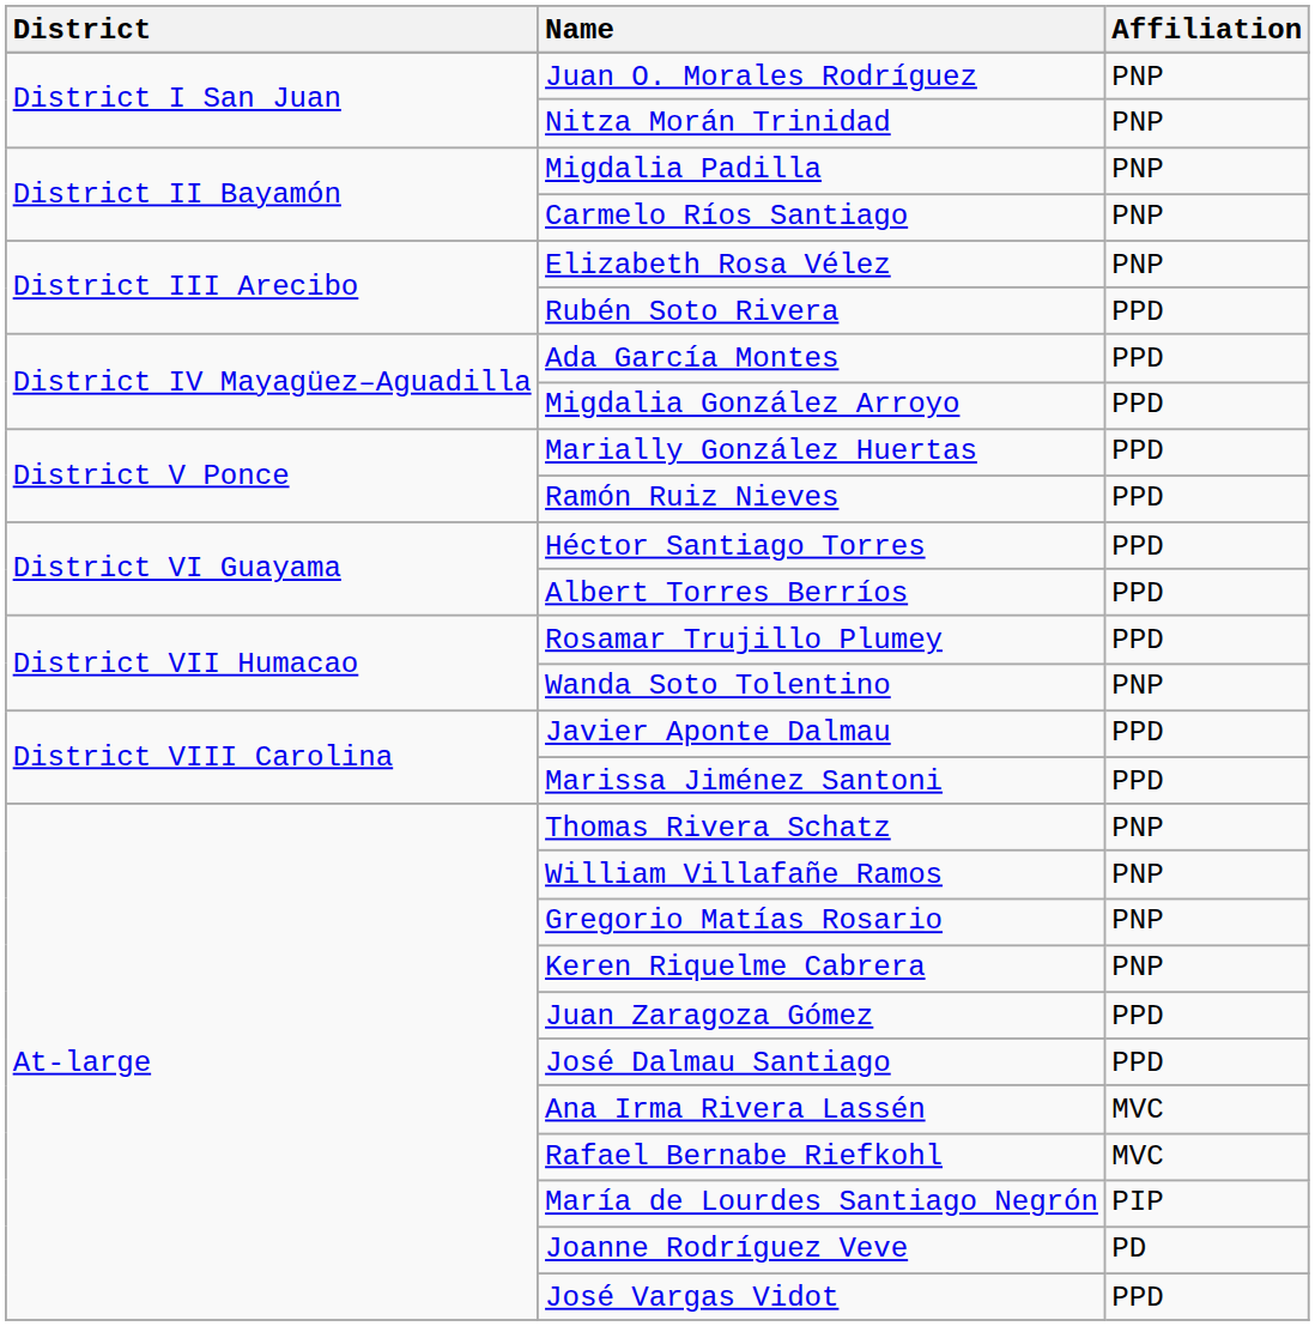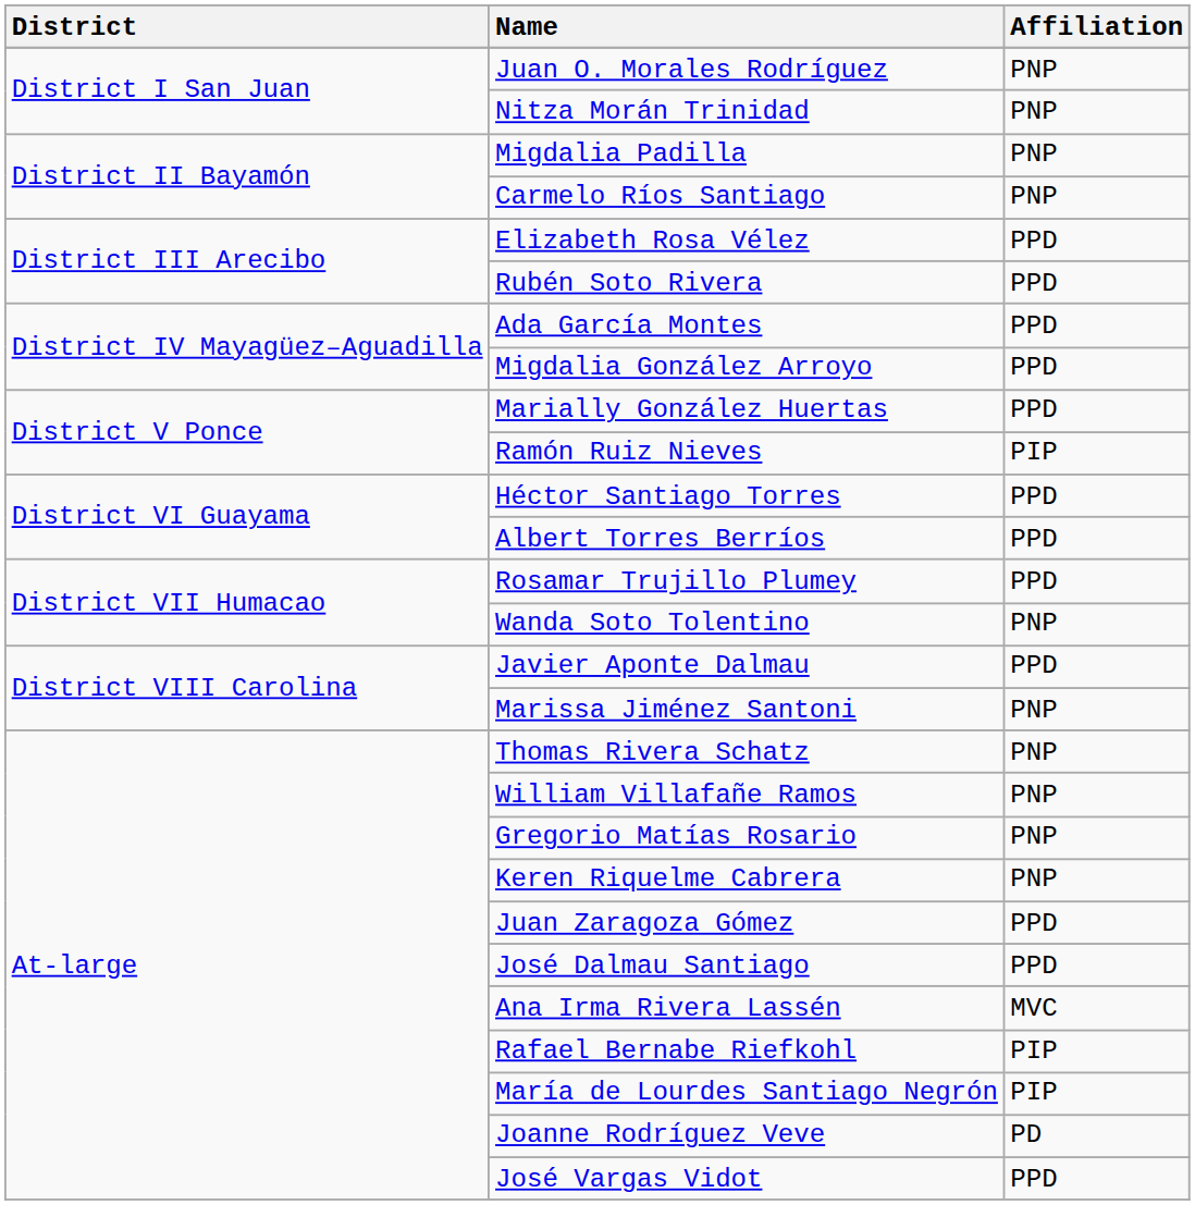 <table class="wikitable sortable">
 <tr>
 <th style="text-align: left">District</th>
 <th style="text-align: left">Name</th>
 <th style="text-align: left">Affiliation</th>
 </tr>
 <tr>
 </tr>
 <tr>
 <td rowspan=2><a href='#'>District I San Juan</a></td>
 <td><a href='#'>Juan O. Morales Rodríguez</a></td>
 <td>PNP</td>
 </tr>
 <tr>
 <td><a href='#'>Nitza Morán Trinidad</a></td>
 <td>PNP</td>
 </tr>
 <tr>
 <td rowspan=2><a href='#'>District II Bayamón</a></td>
 <td><a href='#'>Migdalia Padilla</a></td>
 <td>PNP</td>
 </tr>
 <tr>
 <td><a href='#'>Carmelo Ríos Santiago</a></td>
 <td>PNP</td>
 </tr>
 <tr>
 <td rowspan=2><a href='#'>District III Arecibo</a></td>
 <td><a href='#'>Elizabeth Rosa Vélez</a></td>
-<td>PNP</td>
+<td>PPD</td>
 </tr>
 <tr>
 <td><a href='#'>Rubén Soto Rivera</a></td>
 <td>PPD</td>
 </tr>
 <tr>
 <td rowspan=2><a href='#'>District IV Mayagüez–Aguadilla</a></td>
 <td><a href='#'>Ada García Montes</a></td>
 <td>PPD</td>
 </tr>
 <tr>
 <td><a href='#'>Migdalia González Arroyo</a></td>
 <td>PPD</td>
 </tr>
 <tr>
 <td rowspan=2><a href='#'>District V Ponce</a></td>
 <td><a href='#'>Marially González Huertas</a></td>
 <td>PPD</td>
 </tr>
 <tr>
 <td><a href='#'>Ramón Ruiz Nieves</a></td>
-<td>PPD</td>
+<td>PIP</td>
 </tr>
 <tr>
 <td rowspan=2><a href='#'>District VI Guayama</a></td>
 <td><a href='#'>Héctor Santiago Torres</a></td>
 <td>PPD</td>
 </tr>
 <tr>
 <td><a href='#'>Albert Torres Berríos</a></td>
 <td>PPD</td>
 </tr>
 <tr>
 <td rowspan=2><a href='#'>District VII Humacao</a></td>
 <td><a href='#'>Rosamar Trujillo Plumey</a></td>
 <td>PPD</td>
 </tr>
 <tr>
 <td><a href='#'>Wanda Soto Tolentino</a></td>
 <td>PNP</td>
 </tr>
 <tr>
 <td rowspan=2><a href='#'>District VIII Carolina</a></td>
 <td><a href='#'>Javier Aponte Dalmau</a></td>
 <td>PPD</td>
 </tr>
 <tr>
 <td><a href='#'>Marissa Jiménez Santoni</a></td>
-<td>PPD</td>
+<td>PNP</td>
 </tr>
 <tr>
 <td rowspan=11><a href='#'>At-large</a></td>
 <td><a href='#'>Thomas Rivera Schatz</a></td>
 <td>PNP</td>
 </tr>
 <tr>
 <td><a href='#'>William Villafañe Ramos</a></td>
 <td>PNP</td>
 </tr>
 <tr>
 <td><a href='#'>Gregorio Matías Rosario</a></td>
 <td>PNP</td>
 </tr>
 <tr>
 <td><a href='#'>Keren Riquelme Cabrera</a></td>
 <td>PNP</td>
 </tr>
 <tr>
 <td><a href='#'>Juan Zaragoza Gómez</a></td>
 <td>PPD</td>
 </tr>
 <tr>
 <td><a href='#'>José Dalmau Santiago</a></td>
 <td>PPD</td>
 </tr>
 <tr>
 <td><a href='#'>Ana Irma Rivera Lassén</a></td>
 <td>MVC</td>
 </tr>
 <tr>
 <td><a href='#'>Rafael Bernabe Riefkohl</a></td>
-<td>MVC</td>
+<td>PIP</td>
 </tr>
 <tr>
 <td><a href='#'>María de Lourdes Santiago Negrón</a></td>
 <td>PIP</td>
 </tr>
 <tr>
 <td><a href='#'>Joanne Rodríguez Veve</a></td>
 <td>PD</td>
 </tr>
 <tr>
 <td><a href='#'>José Vargas Vidot</a></td>
 <td>PPD</td>
 </tr>
 </table>
